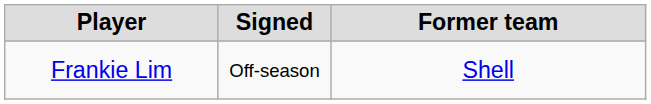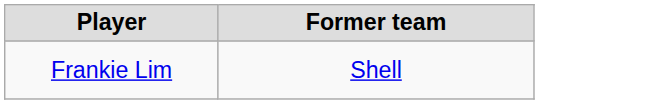 <table class="wikitable" style="text-align: center">
 <tr align="center" bgcolor="#dddddd">
 <td style="width:140px"><strong>Player</strong></td>
-<td style="width:70px"><strong>Signed</strong></td>
 <td style="width:210px"><strong>Former team</strong></td>
 </tr>
 <tr style="height:40px">
 <td><a href='#'>Frankie Lim</a></td>
-<td style="font-size: 80%">Off-season</td>
 <td><a href='#'>Shell</a></td>
 </tr>
 </table>
